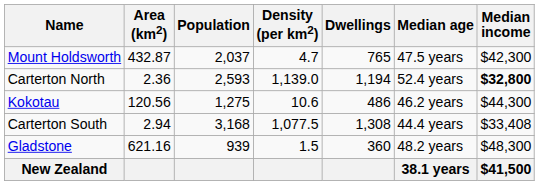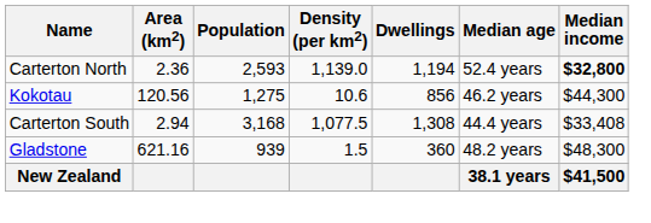 <table class="wikitable">
 <tr>
 <th>Name</th>
 <th>Area<br>(km<sup>2</sup>)</th>
 <th>Population</th>
 <th>Density<br>(per km<sup>2</sup>)</th>
 <th>Dwellings</th>
 <th>Median age</th>
 <th>Median<br>income</th>
-</tr>
-<tr>
-<td><a href='#'>Mount Holdsworth</a></td>
-<td style="text-align:right;">432.87</td>
-<td style="text-align:right;">2,037</td>
-<td style="text-align:right;">4.7</td>
-<td style="text-align:right;">765</td>
-<td>47.5 years</td>
-<td>$42,300</td>
 </tr>
 <tr>
 <td>Carterton North</td>
 <td style="text-align:right;">2.36</td>
 <td style="text-align:right;">2,593</td>
 <td style="text-align:right;">1,139.0</td>
 <td style="text-align:right;">1,194</td>
 <td>52.4 years</td>
 <td><strong>$32,800</strong></td>
 </tr>
 <tr>
 <td><a href='#'>Kokotau</a></td>
 <td style="text-align:right;">120.56</td>
 <td style="text-align:right;">1,275</td>
 <td style="text-align:right;">10.6</td>
-<td style="text-align:right;">486</td>
+<td style="text-align:right;">856</td>
 <td>46.2 years</td>
 <td>$44,300</td>
 </tr>
 <tr>
 <td>Carterton South</td>
 <td style="text-align:right;">2.94</td>
 <td style="text-align:right;">3,168</td>
 <td style="text-align:right;">1,077.5</td>
 <td style="text-align:right;">1,308</td>
 <td>44.4 years</td>
 <td>$33,408</td>
 </tr>
 <tr>
 <td><a href='#'>Gladstone</a></td>
 <td style="text-align:right;">621.16</td>
 <td style="text-align:right;">939</td>
 <td style="text-align:right;">1.5</td>
 <td style="text-align:right;">360</td>
 <td>48.2 years</td>
 <td>$48,300</td>
 </tr>
 <tr>
 <th>New Zealand</th>
 <th></th>
 <th></th>
 <th></th>
 <th></th>
 <th>38.1 years</th>
 <th style="text-align:left;">$41,500</th>
 </tr>
 </table>
